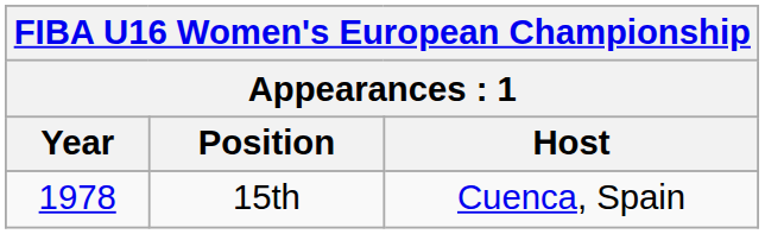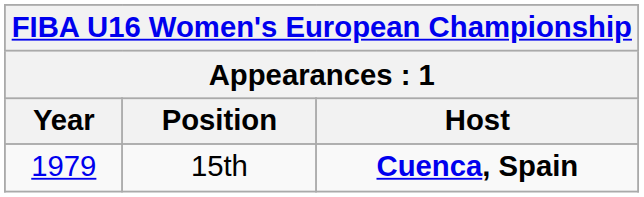 <table class="wikitable" style="text-align: center;font-size:100%;">
 <tr>
 <th colspan=20><a href='#'>FIBA U16 Women's European Championship</a></th>
 </tr>
 <tr>
 <th colspan=20>Appearances : 1</th>
 </tr>
 <tr>
 <th>Year</th>
 <th>Position</th>
 <th>Host</th>
 </tr>
 <tr valign="top" bgcolor=>
-<td> <a href='#'>1978</a></td>
+<td> <a href='#'>1979</a></td>
 <td>15th</td>
-<td><a href='#'>Cuenca</a>, Spain</td>
+<td><strong><a href='#'>Cuenca</a>, Spain</strong></td>
 </tr>
 </table>
